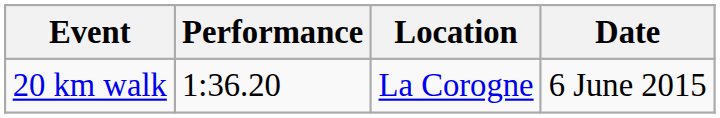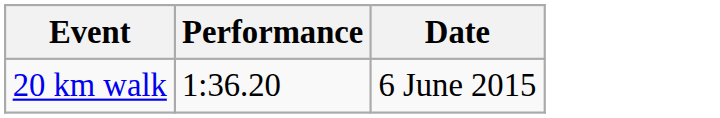 <table class="wikitable" style="border-collapse: collapse; font-size: 95%;">
 <tr>
 <th scope="col">Event</th>
 <th scope="col">Performance</th>
-<th scope="col">Location</th>
 <th scope="col">Date</th>
 </tr>
 <tr>
 <td><a href='#'>20 km walk</a></td>
 <td>1:36.20</td>
-<td><a href='#'>La Corogne</a></td>
 <td>6 June 2015</td>
 </tr>
 </table>
